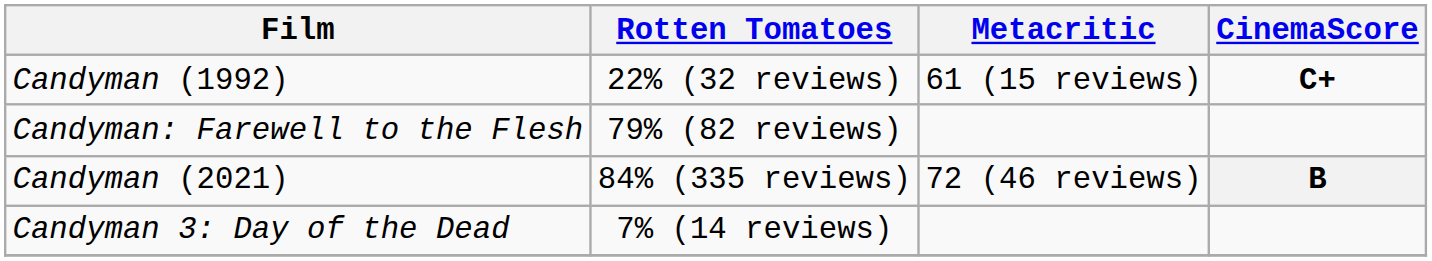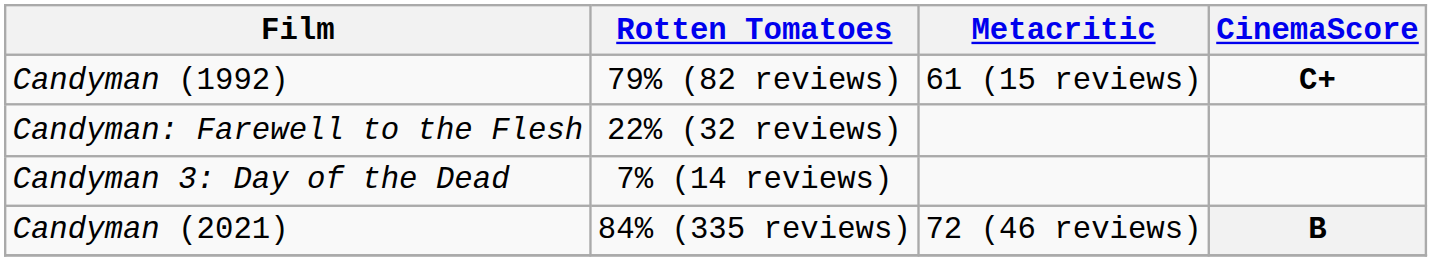 <table class="wikitable">
 <tr>
 <th>Film</th>
 <th><a href='#'>Rotten Tomatoes</a></th>
 <th><a href='#'>Metacritic</a></th>
 <th><a href='#'>CinemaScore</a></th>
 </tr>
 <tr>
 <td><em>Candyman</em> (1992)</td>
-<td style=" text-align:center;">22% (32 reviews)</td>
+<td style=" text-align:center;">79% (82 reviews)</td>
 <td style=" text-align:center;">61 (15 reviews)</td>
 <td style=" text-align:center;"><strong>C+</strong></td>
 </tr>
 <tr>
 <td><em>Candyman: Farewell to the Flesh</em></td>
-<td style=" text-align:center;">79% (82 reviews)</td>
+<td style=" text-align:center;">22% (32 reviews)</td>
+<td></td>
+<td></td>
+</tr>
+<tr>
+<td><em>Candyman 3: Day of the Dead</em></td>
+<td style=" text-align:center;">7% (14 reviews)</td>
 <td></td>
 <td></td>
 </tr>
 <tr>
 <td><em>Candyman</em> (2021)</td>
 <td style=" text-align:center;">84% (335 reviews)</td>
 <td style=" text-align:center;">72 (46 reviews)</td>
 <th>B</th>
 </tr>
 <tr>
-<td><em>Candyman 3: Day of the Dead</em></td>
-<td style=" text-align:center;">7% (14 reviews)</td>
-<td></td>
-<td></td>
-</tr>
-<tr>
 </tr>
 </table>
